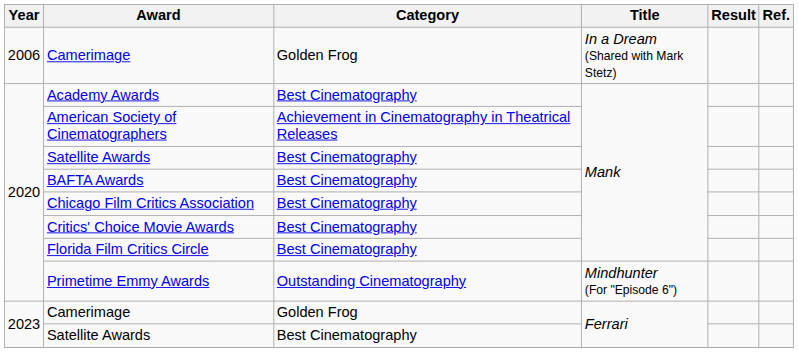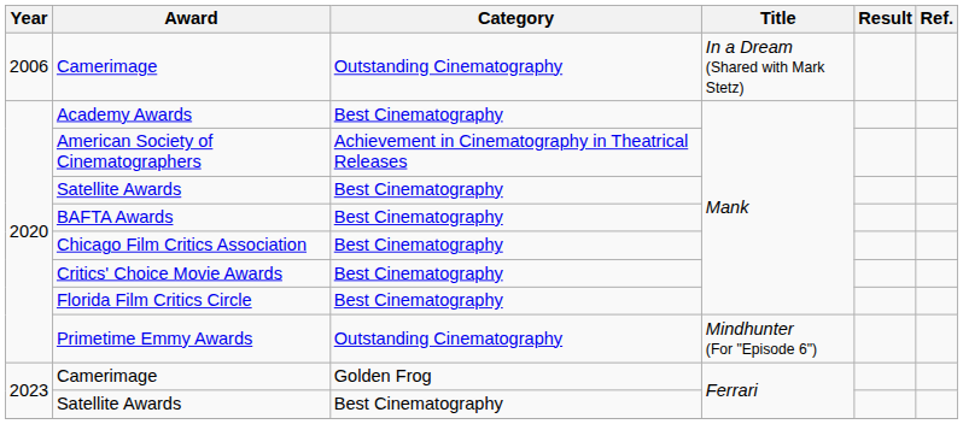 <table class="wikitable">
 <tr>
 <th>Year</th>
 <th>Award</th>
 <th>Category</th>
 <th>Title</th>
 <th>Result</th>
 <th>Ref.</th>
 </tr>
 <tr>
 <td>2006</td>
 <td><a href='#'>Camerimage</a></td>
-<td>Golden Frog</td>
+<td><a href='#'>Outstanding Cinematography</a></td>
 <td><em>In a Dream</em><br><small>(Shared with Mark Stetz)</small></td>
 <td></td>
 <td></td>
 </tr>
 <tr>
 <td rowspan=8>2020</td>
 <td><a href='#'>Academy Awards</a></td>
 <td><a href='#'>Best Cinematography</a></td>
 <td rowspan=7><em>Mank</em></td>
 <td></td>
 <td></td>
 </tr>
 <tr>
 <td><a href='#'>American Society of Cinematographers</a></td>
 <td><a href='#'>Achievement in Cinematography in Theatrical Releases</a></td>
 <td></td>
 <td></td>
 </tr>
 <tr>
 <td><a href='#'>Satellite Awards</a></td>
 <td><a href='#'>Best Cinematography</a></td>
 <td></td>
 <td></td>
 </tr>
 <tr>
 <td><a href='#'>BAFTA Awards</a></td>
 <td><a href='#'>Best Cinematography</a></td>
 <td></td>
 <td></td>
 </tr>
 <tr>
 <td><a href='#'>Chicago Film Critics Association</a></td>
 <td><a href='#'>Best Cinematography</a></td>
 <td></td>
 <td></td>
 </tr>
 <tr>
 <td><a href='#'>Critics' Choice Movie Awards</a></td>
 <td><a href='#'>Best Cinematography</a></td>
 <td></td>
 <td></td>
 </tr>
 <tr>
 <td><a href='#'>Florida Film Critics Circle</a></td>
 <td><a href='#'>Best Cinematography</a></td>
 <td></td>
 <td></td>
 </tr>
 <tr>
 <td><a href='#'>Primetime Emmy Awards</a></td>
 <td><a href='#'>Outstanding Cinematography</a></td>
 <td><em>Mindhunter</em><br><small>(For "Episode 6")</small></td>
 <td></td>
 <td></td>
 </tr>
 <tr>
 <td rowspan=2>2023</td>
 <td>Camerimage</td>
 <td>Golden Frog</td>
 <td rowspan=2><em>Ferrari</em></td>
 <td></td>
 <td></td>
 </tr>
 <tr>
 <td>Satellite Awards</td>
 <td>Best Cinematography</td>
 <td></td>
 <td></td>
 </tr>
 <tr>
 </tr>
 </table>
